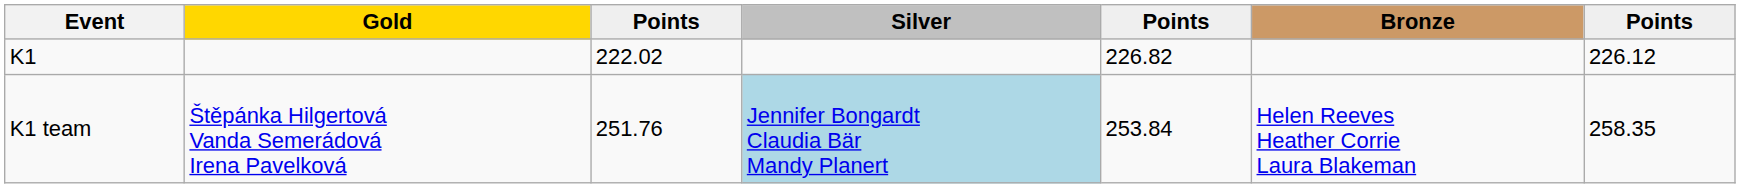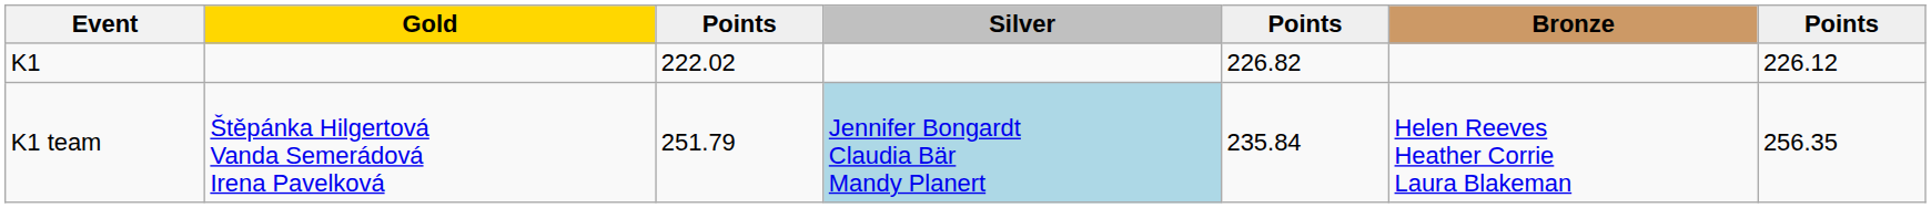 <table class="wikitable" width=100%>
 <tr>
 <th>Event</th>
 <td align=center bgcolor="gold"><strong>Gold</strong></td>
 <td align=center bgcolor="EFEFEF"><strong>Points</strong></td>
 <td align=center bgcolor="silver"><strong>Silver</strong></td>
 <td align=center bgcolor="EFEFEF"><strong>Points</strong></td>
 <td align=center bgcolor="CC9966"><strong>Bronze</strong></td>
 <td align=center bgcolor="EFEFEF"><strong>Points</strong></td>
 </tr>
 <tr>
 <td>K1</td>
 <td></td>
 <td>222.02</td>
 <td></td>
 <td>226.82</td>
 <td></td>
 <td>226.12</td>
 </tr>
 <tr>
 <td>K1 team</td>
 <td><br><a href='#'>Štěpánka Hilgertová</a><br><a href='#'>Vanda Semerádová</a><br><a href='#'>Irena Pavelková</a></td>
-<td>251.76</td>
+<td>251.79</td>
 <td style="background: lightblue;"><br><a href='#'>Jennifer Bongardt</a><br><a href='#'>Claudia Bär</a><br><a href='#'>Mandy Planert</a></td>
-<td>253.84</td>
+<td>235.84</td>
 <td><br><a href='#'>Helen Reeves</a><br><a href='#'>Heather Corrie</a><br><a href='#'>Laura Blakeman</a></td>
-<td>258.35</td>
+<td>256.35</td>
 </tr>
 </table>
